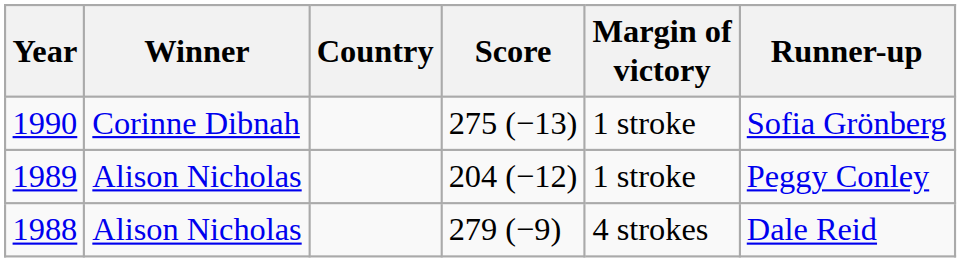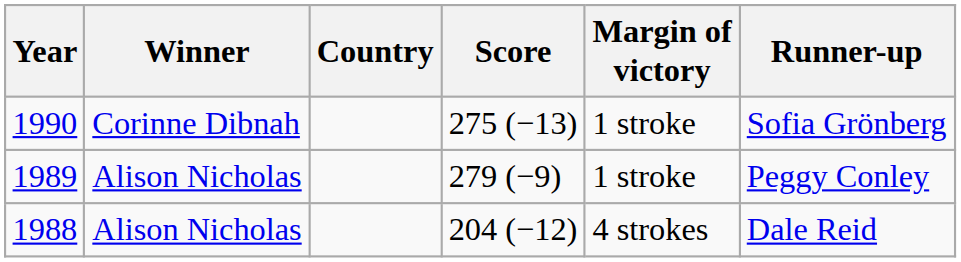 <table class=wikitable style="font-size:95%">
 <tr>
 <th>Year</th>
 <th>Winner</th>
 <th>Country</th>
 <th>Score</th>
 <th>Margin of<br>victory</th>
 <th>Runner-up</th>
 </tr>
 <tr>
 <td><a href='#'>1990</a></td>
 <td><a href='#'>Corinne Dibnah</a></td>
 <td></td>
 <td>275 (−13)</td>
 <td>1 stroke</td>
 <td> <a href='#'>Sofia Grönberg</a></td>
 </tr>
 <tr>
 <td><a href='#'>1989</a></td>
 <td><a href='#'>Alison Nicholas</a></td>
 <td></td>
-<td>204 (−12)</td>
+<td>279 (−9)</td>
 <td>1 stroke</td>
 <td> <a href='#'>Peggy Conley</a></td>
 </tr>
 <tr>
 <td><a href='#'>1988</a></td>
 <td><a href='#'>Alison Nicholas</a></td>
 <td></td>
-<td>279 (−9)</td>
+<td>204 (−12)</td>
 <td>4 strokes</td>
 <td> <a href='#'>Dale Reid</a></td>
 </tr>
 </table>
